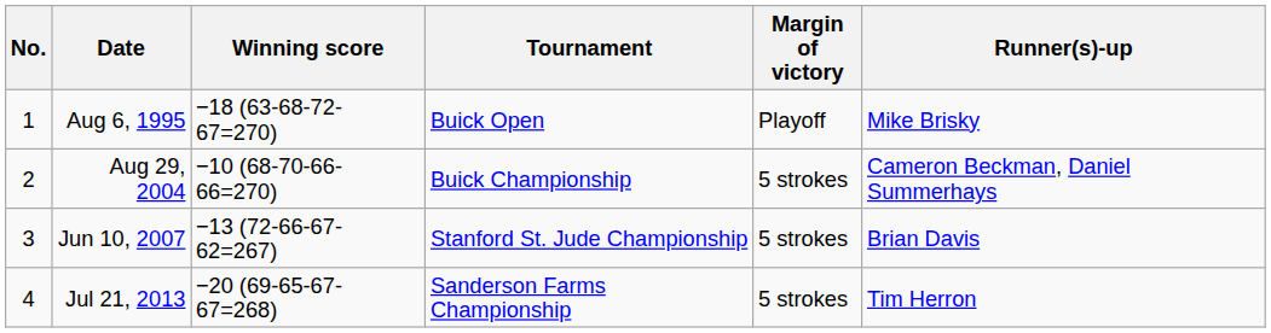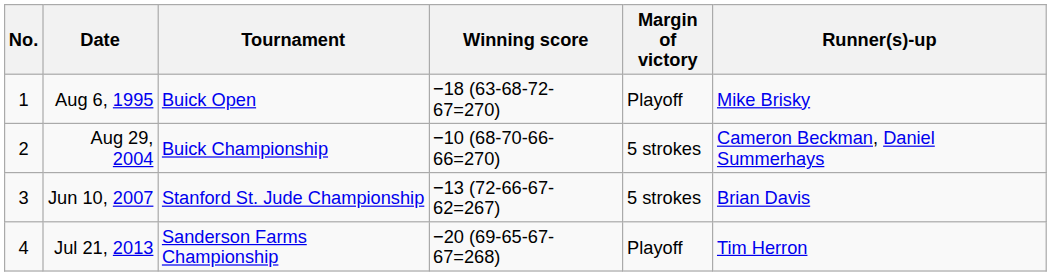 <table class="wikitable" style="font-size:95%;">
 <tr>
 <th>No.</th>
 <th>Date</th>
+<th>Tournament</th>
 <th>Winning score</th>
-<th>Tournament</th>
 <th>Margin of<br>victory</th>
 <th>Runner(s)-up</th>
 </tr>
 <tr>
 <td align=center>1</td>
 <td align=right>Aug 6, <a href='#'>1995</a></td>
+<td><a href='#'>Buick Open</a></td>
 <td>−18 (63-68-72-67=270)</td>
-<td><a href='#'>Buick Open</a></td>
 <td>Playoff</td>
 <td> <a href='#'>Mike Brisky</a></td>
 </tr>
 <tr>
 <td align=center>2</td>
 <td align=right>Aug 29, <a href='#'>2004</a></td>
+<td><a href='#'>Buick Championship</a></td>
 <td>−10 (68-70-66-66=270)</td>
-<td><a href='#'>Buick Championship</a></td>
 <td>5 strokes</td>
 <td> <a href='#'>Cameron Beckman</a>,  <a href='#'>Daniel Summerhays</a></td>
 </tr>
 <tr>
 <td align=center>3</td>
 <td align=right>Jun 10, <a href='#'>2007</a></td>
+<td><a href='#'>Stanford St. Jude Championship</a></td>
 <td>−13 (72-66-67-62=267)</td>
-<td><a href='#'>Stanford St. Jude Championship</a></td>
 <td>5 strokes</td>
 <td> <a href='#'>Brian Davis</a></td>
 </tr>
 <tr>
 <td align=center>4</td>
 <td align=right>Jul 21, <a href='#'>2013</a></td>
+<td><a href='#'>Sanderson Farms Championship</a></td>
 <td>−20 (69-65-67-67=268)</td>
-<td><a href='#'>Sanderson Farms Championship</a></td>
-<td>5 strokes</td>
+<td>Playoff</td>
 <td> <a href='#'>Tim Herron</a></td>
 </tr>
 </table>
